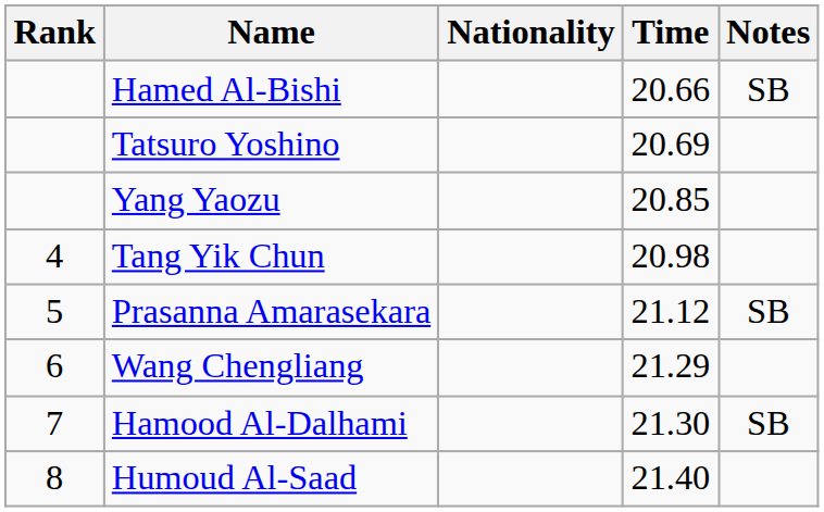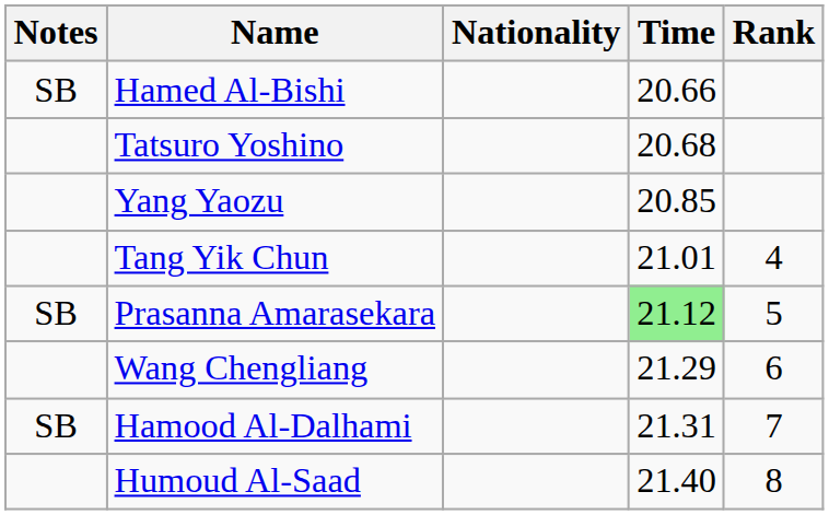 <table class="wikitable sortable" style="text-align:center">
 <tr>
-<th>Rank</th>
+<th>Notes</th>
 <th>Name</th>
 <th>Nationality</th>
 <th>Time</th>
-<th>Notes</th>
+<th>Rank</th>
 </tr>
 <tr>
-<td></td>
+<td>SB</td>
 <td align=left><a href='#'>Hamed Al-Bishi</a></td>
 <td align=left></td>
 <td>20.66</td>
-<td>SB</td>
+<td></td>
 </tr>
 <tr>
 <td></td>
 <td align=left><a href='#'>Tatsuro Yoshino</a></td>
 <td align=left></td>
-<td>20.69</td>
+<td>20.68</td>
 <td></td>
 </tr>
 <tr>
 <td></td>
 <td align=left><a href='#'>Yang Yaozu</a></td>
 <td align=left></td>
 <td>20.85</td>
 <td></td>
 </tr>
 <tr>
-<td>4</td>
+<td></td>
 <td align=left><a href='#'>Tang Yik Chun</a></td>
 <td align=left></td>
-<td>20.98</td>
-<td></td>
+<td>21.01</td>
+<td>4</td>
 </tr>
 <tr>
-<td>5</td>
+<td>SB</td>
 <td align=left><a href='#'>Prasanna Amarasekara</a></td>
 <td align=left></td>
-<td>21.12</td>
-<td>SB</td>
+<td style="background: lightgreen;">21.12</td>
+<td>5</td>
 </tr>
 <tr>
-<td>6</td>
+<td></td>
 <td align=left><a href='#'>Wang Chengliang</a></td>
 <td align=left></td>
 <td>21.29</td>
-<td></td>
+<td>6</td>
 </tr>
 <tr>
-<td>7</td>
+<td>SB</td>
 <td align=left><a href='#'>Hamood Al-Dalhami</a></td>
 <td align=left></td>
-<td>21.30</td>
-<td>SB</td>
+<td>21.31</td>
+<td>7</td>
 </tr>
 <tr>
-<td>8</td>
+<td></td>
 <td align=left><a href='#'>Humoud Al-Saad</a></td>
 <td align=left></td>
 <td>21.40</td>
-<td></td>
+<td>8</td>
 </tr>
 </table>
